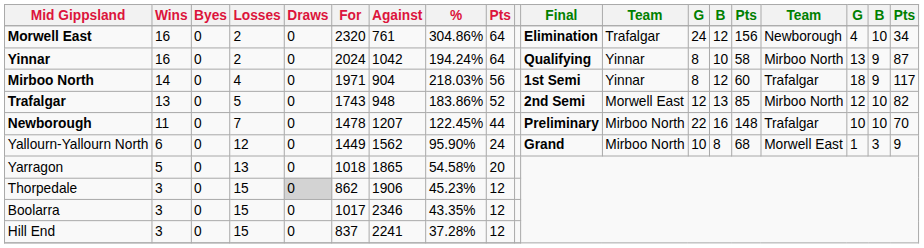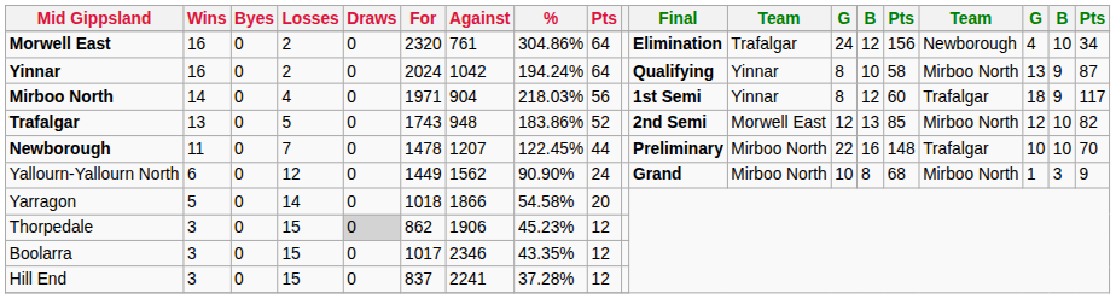 <table style="font-size: 85%; text-align: left;" class="wikitable">
 <tr>
 <th style="color:crimson">Mid Gippsland</th>
 <th style="color:crimson">Wins</th>
 <th style="color:crimson">Byes</th>
 <th style="color:crimson">Losses</th>
 <th style="color:crimson">Draws</th>
 <th style="color:crimson">For</th>
 <th style="color:crimson">Against</th>
 <th style="color:crimson">%</th>
 <th style="color:crimson">Pts</th>
 <th></th>
 <th style="color:green">Final</th>
 <th style="color:green">Team</th>
 <th style="color:green">G</th>
 <th style="color:green">B</th>
 <th style="color:green">Pts</th>
 <th style="color:green">Team</th>
 <th style="color:green">G</th>
 <th style="color:green">B</th>
 <th style="color:green">Pts</th>
 </tr>
 <tr>
 </tr>
 <tr>
 </tr>
 <tr>
 <td><strong>	Morwell East	</strong></td>
 <td>16</td>
 <td>0</td>
 <td>2</td>
 <td>0</td>
 <td>2320</td>
 <td>761</td>
 <td>304.86%</td>
 <td>64</td>
 <td></td>
 <td><strong>Elimination</strong></td>
 <td>Trafalgar</td>
 <td>24</td>
 <td>12</td>
 <td>156</td>
 <td>Newborough</td>
 <td>4</td>
 <td>10</td>
 <td>34</td>
 </tr>
 <tr>
 <td><strong>	Yinnar	</strong></td>
 <td>16</td>
 <td>0</td>
 <td>2</td>
 <td>0</td>
 <td>2024</td>
 <td>1042</td>
 <td>194.24%</td>
 <td>64</td>
 <td></td>
 <td><strong>Qualifying</strong></td>
 <td>Yinnar</td>
 <td>8</td>
 <td>10</td>
 <td>58</td>
 <td>Mirboo North</td>
 <td>13</td>
 <td>9</td>
 <td>87</td>
 </tr>
 <tr>
 <td><strong>	Mirboo North	</strong></td>
 <td>14</td>
 <td>0</td>
 <td>4</td>
 <td>0</td>
 <td>1971</td>
 <td>904</td>
 <td>218.03%</td>
 <td>56</td>
 <td></td>
 <td><strong>1st Semi</strong></td>
 <td>Yinnar</td>
 <td>8</td>
 <td>12</td>
 <td>60</td>
 <td>Trafalgar</td>
 <td>18</td>
 <td>9</td>
 <td>117</td>
 </tr>
 <tr>
 <td><strong>	Trafalgar	</strong></td>
 <td>13</td>
 <td>0</td>
 <td>5</td>
 <td>0</td>
 <td>1743</td>
 <td>948</td>
 <td>183.86%</td>
 <td>52</td>
 <td></td>
 <td><strong>2nd Semi</strong></td>
 <td>Morwell East</td>
 <td>12</td>
 <td>13</td>
 <td>85</td>
 <td>Mirboo North</td>
 <td>12</td>
 <td>10</td>
 <td>82</td>
 </tr>
 <tr>
 <td><strong>	Newborough	</strong></td>
 <td>11</td>
 <td>0</td>
 <td>7</td>
 <td>0</td>
 <td>1478</td>
 <td>1207</td>
 <td>122.45%</td>
 <td>44</td>
 <td></td>
 <td><strong>Preliminary</strong></td>
 <td>Mirboo North</td>
 <td>22</td>
 <td>16</td>
 <td>148</td>
 <td>Trafalgar</td>
 <td>10</td>
 <td>10</td>
 <td>70</td>
 </tr>
 <tr>
 <td>Yallourn-Yallourn North</td>
 <td>6</td>
 <td>0</td>
 <td>12</td>
 <td>0</td>
 <td>1449</td>
 <td>1562</td>
-<td>95.90%</td>
+<td>90.90%</td>
 <td>24</td>
 <td></td>
 <td><strong>Grand</strong></td>
 <td>Mirboo North</td>
 <td>10</td>
 <td>8</td>
 <td>68</td>
-<td>Morwell East</td>
+<td>Mirboo North</td>
 <td>1</td>
 <td>3</td>
 <td>9</td>
 </tr>
 <tr>
 <td>Yarragon</td>
 <td>5</td>
 <td>0</td>
-<td>13</td>
+<td>14</td>
 <td>0</td>
 <td>1018</td>
-<td>1865</td>
+<td>1866</td>
 <td>54.58%</td>
 <td>20</td>
 <td></td>
 </tr>
 <tr>
 <td>Thorpedale</td>
 <td>3</td>
 <td>0</td>
 <td>15</td>
 <td style="background: lightgrey;">0</td>
 <td>862</td>
 <td>1906</td>
 <td>45.23%</td>
 <td>12</td>
 <td></td>
 </tr>
 <tr>
 <td>Boolarra</td>
 <td>3</td>
 <td>0</td>
 <td>15</td>
 <td>0</td>
 <td>1017</td>
 <td>2346</td>
 <td>43.35%</td>
 <td>12</td>
 <td></td>
 </tr>
 <tr>
 <td>Hill End</td>
 <td>3</td>
 <td>0</td>
 <td>15</td>
 <td>0</td>
 <td>837</td>
 <td>2241</td>
 <td>37.28%</td>
 <td>12</td>
 <td></td>
 </tr>
 <tr>
 </tr>
 </table>
